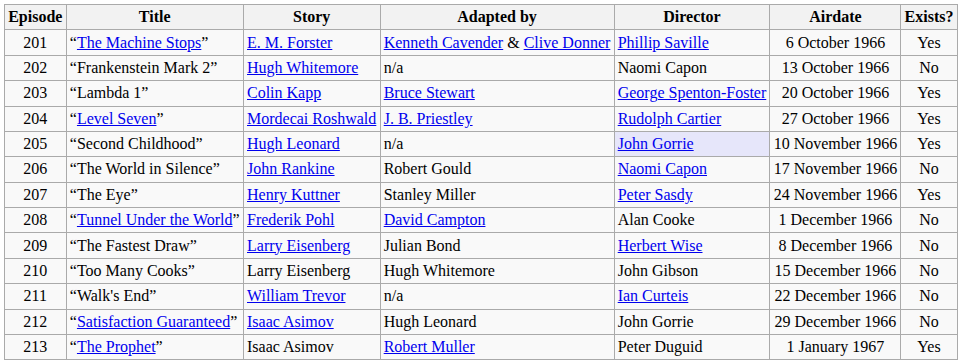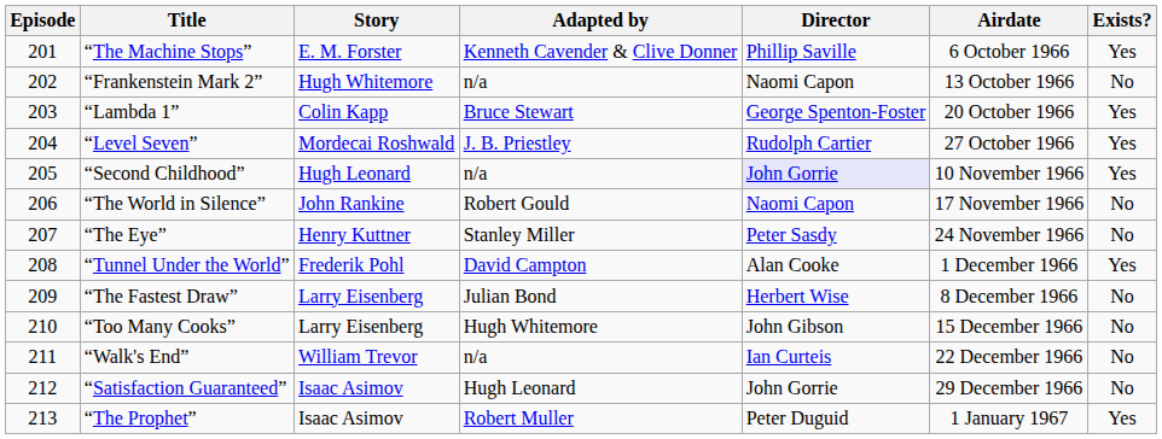 <table class="wikitable">
 <tr>
 <th>Episode</th>
 <th>Title</th>
 <th>Story</th>
 <th>Adapted by</th>
 <th>Director</th>
 <th>Airdate</th>
 <th>Exists?</th>
 </tr>
 <tr>
 <td align="center">201</td>
 <td>“<a href='#'>The Machine Stops</a>”</td>
 <td><a href='#'>E. M. Forster</a></td>
 <td><a href='#'>Kenneth Cavender</a> & <a href='#'>Clive Donner</a></td>
 <td><a href='#'>Phillip Saville</a></td>
 <td align="center">6 October 1966</td>
 <td align="center">Yes</td>
 </tr>
 <tr>
 <td align="center">202</td>
 <td>“Frankenstein Mark 2”</td>
 <td><a href='#'>Hugh Whitemore</a></td>
 <td>n/a</td>
 <td>Naomi Capon</td>
 <td align="center">13 October 1966</td>
 <td align="center">No</td>
 </tr>
 <tr>
 <td align="center">203</td>
 <td>“Lambda 1”</td>
 <td><a href='#'>Colin Kapp</a></td>
 <td><a href='#'>Bruce Stewart</a></td>
 <td><a href='#'>George Spenton-Foster</a></td>
 <td align="center">20 October 1966</td>
 <td align="center">Yes</td>
 </tr>
 <tr>
 <td align="center">204</td>
 <td>“<a href='#'>Level Seven</a>”</td>
 <td><a href='#'>Mordecai Roshwald</a></td>
 <td><a href='#'>J. B. Priestley</a></td>
 <td><a href='#'>Rudolph Cartier</a></td>
 <td align="center">27 October 1966</td>
 <td align="center">Yes</td>
 </tr>
 <tr>
 <td align="center">205</td>
 <td>“Second Childhood”</td>
 <td><a href='#'>Hugh Leonard</a></td>
 <td>n/a</td>
 <td style="background: lavender;"><a href='#'>John Gorrie</a></td>
 <td align="center">10 November 1966</td>
 <td align="center">Yes</td>
 </tr>
 <tr>
 <td align="center">206</td>
 <td>“The World in Silence”</td>
 <td><a href='#'>John Rankine</a></td>
 <td>Robert Gould</td>
 <td><a href='#'>Naomi Capon</a></td>
 <td align="center">17 November 1966</td>
 <td align="center">No</td>
 </tr>
 <tr>
 <td align="center">207</td>
 <td>“The Eye”</td>
 <td><a href='#'>Henry Kuttner</a></td>
 <td>Stanley Miller</td>
 <td><a href='#'>Peter Sasdy</a></td>
 <td align="center">24 November 1966</td>
-<td align="center">Yes</td>
+<td align="center">No</td>
 </tr>
 <tr>
 <td align="center">208</td>
 <td>“<a href='#'>Tunnel Under the World</a>”</td>
 <td><a href='#'>Frederik Pohl</a></td>
 <td><a href='#'>David Campton</a></td>
 <td>Alan Cooke</td>
 <td align="center">1 December 1966</td>
-<td align="center">No</td>
+<td align="center">Yes</td>
 </tr>
 <tr>
 <td align="center">209</td>
 <td>“The Fastest Draw”</td>
 <td><a href='#'>Larry Eisenberg</a></td>
 <td>Julian Bond</td>
 <td><a href='#'>Herbert Wise</a></td>
 <td align="center">8 December 1966</td>
 <td align="center">No</td>
 </tr>
 <tr>
 <td align="center">210</td>
 <td>“Too Many Cooks”</td>
 <td>Larry Eisenberg</td>
 <td>Hugh Whitemore</td>
 <td>John Gibson</td>
 <td align="center">15 December 1966</td>
 <td align="center">No</td>
 </tr>
 <tr>
 <td align="center">211</td>
 <td>“Walk's End”</td>
 <td><a href='#'>William Trevor</a></td>
 <td>n/a</td>
 <td><a href='#'>Ian Curteis</a></td>
 <td align="center">22 December 1966</td>
 <td align="center">No</td>
 </tr>
 <tr>
 <td align="center">212</td>
 <td>“<a href='#'>Satisfaction Guaranteed</a>”</td>
 <td><a href='#'>Isaac Asimov</a></td>
 <td>Hugh Leonard</td>
 <td>John Gorrie</td>
 <td align="center">29 December 1966</td>
 <td align="center">No</td>
 </tr>
 <tr>
 <td align="center">213</td>
 <td>“<a href='#'>The Prophet</a>”</td>
 <td>Isaac Asimov</td>
 <td><a href='#'>Robert Muller</a></td>
 <td>Peter Duguid</td>
 <td align="center">1 January 1967</td>
 <td align="center">Yes</td>
 </tr>
 <tr>
 </tr>
 </table>
